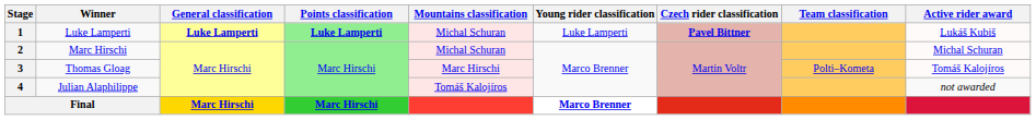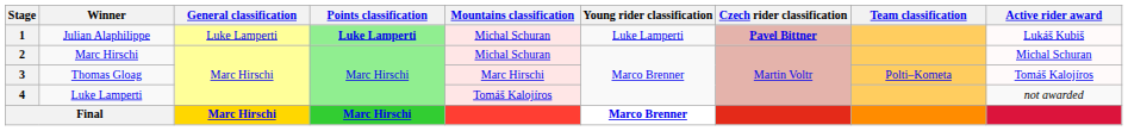 <table class="wikitable" style="text-align: center; font-size:smaller;">
 <tr style="background:#efefef;">
 <th style="width:2%;">Stage</th>
 <th style="width:12%;">Winner</th>
 <th style="width:12%;"><a href='#'>General classification</a><br></th>
 <th style="width:12%;"><a href='#'>Points classification</a><br></th>
 <th style="width:12%;"><a href='#'>Mountains classification</a><br></th>
 <th style="width:12%;">Young rider classification<br></th>
 <th style="width:12%;"><a href='#'>Czech</a> rider classification<br></th>
 <th style="width:12%;"><a href='#'>Team classification</a></th>
 <th style="width:12%;"><a href='#'>Active rider award</a><br></th>
 </tr>
 <tr>
 <th>1</th>
-<td><a href='#'>Luke Lamperti</a></td>
-<td style="background:#FFFF99;"><strong><a href='#'>Luke Lamperti</a></strong></td>
+<td><a href='#'>Julian Alaphilippe</a></td>
+<td style="background:#FFFF99;"><a href='#'>Luke Lamperti</a></td>
 <td style="background:lightgreen;"><strong><a href='#'>Luke Lamperti</a></strong></td>
 <td style="background:#FFE6E6;"><a href='#'>Michal Schuran</a></td>
 <td style="background:offwhite;"><a href='#'>Luke Lamperti</a></td>
 <td style="background:#E4B3AB;"><strong><a href='#'>Pavel Bittner</a></strong></td>
 <td style="background:#FFCD5F;"></td>
 <td style="background:snow;"><a href='#'>Lukáš Kubiš</a></td>
 </tr>
 <tr>
 <th>2</th>
 <td><a href='#'>Marc Hirschi</a></td>
 <td style="background:#FFFF99;" rowspan="3"><a href='#'>Marc Hirschi</a></td>
 <td style="background:lightgreen;" rowspan="3"><a href='#'>Marc Hirschi</a></td>
 <td style="background:#FFE6E6;"><a href='#'>Michal Schuran</a></td>
 <td style="background:offwhite;" rowspan="3"><a href='#'>Marco Brenner</a></td>
 <td style="background:#E4B3AB;" rowspan="3"><a href='#'>Martin Voltr</a></td>
 <td style="background:#FFCD5F;"></td>
 <td style="background:snow;"><a href='#'>Michal Schuran</a></td>
 </tr>
 <tr>
 <th>3</th>
 <td><a href='#'>Thomas Gloag</a></td>
 <td style="background:#FFE6E6;"><a href='#'>Marc Hirschi</a></td>
 <td style="background:#FFCD5F;"><a href='#'>Polti–Kometa</a></td>
 <td style="background:snow;"><a href='#'>Tomáš Kalojíros</a></td>
 </tr>
 <tr>
 <th>4</th>
-<td><a href='#'>Julian Alaphilippe</a></td>
+<td><a href='#'>Luke Lamperti</a></td>
 <td style="background:#FFE6E6;"><a href='#'>Tomáš Kalojíros</a></td>
 <td style="background:#FFCD5F;"></td>
 <td><em>not awarded</em></td>
 </tr>
 <tr>
 <th colspan=2>Final</th>
 <th style="background:gold;"><a href='#'>Marc Hirschi</a></th>
 <th style="background:limegreen;"><a href='#'>Marc Hirschi</a></th>
 <th style="background:#FF3E33;"></th>
 <th style="background:white;"><a href='#'>Marco Brenner</a></th>
 <th style="background:#E42A19;"></th>
 <th style="background:#FF8C00;"></th>
 <td style="background:crimson;"><strong></strong></td>
 </tr>
 </table>
